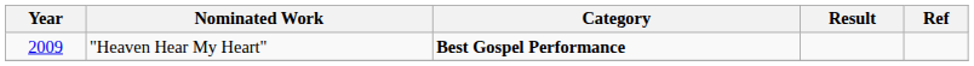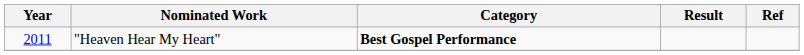 <table class="wikitable" width="100%">
 <tr>
 <th>Year</th>
 <th>Nominated Work</th>
 <th>Category</th>
 <th>Result</th>
 <th>Ref</th>
 </tr>
 <tr>
-<td align="center"><a href='#'>2009</a></td>
+<td align="center"><a href='#'>2011</a></td>
 <td>"Heaven Hear My Heart"</td>
 <td><strong>Best Gospel Performance</strong></td>
 <td></td>
 <td align="center"></td>
 </tr>
 <tr>
 </tr>
 </table>
